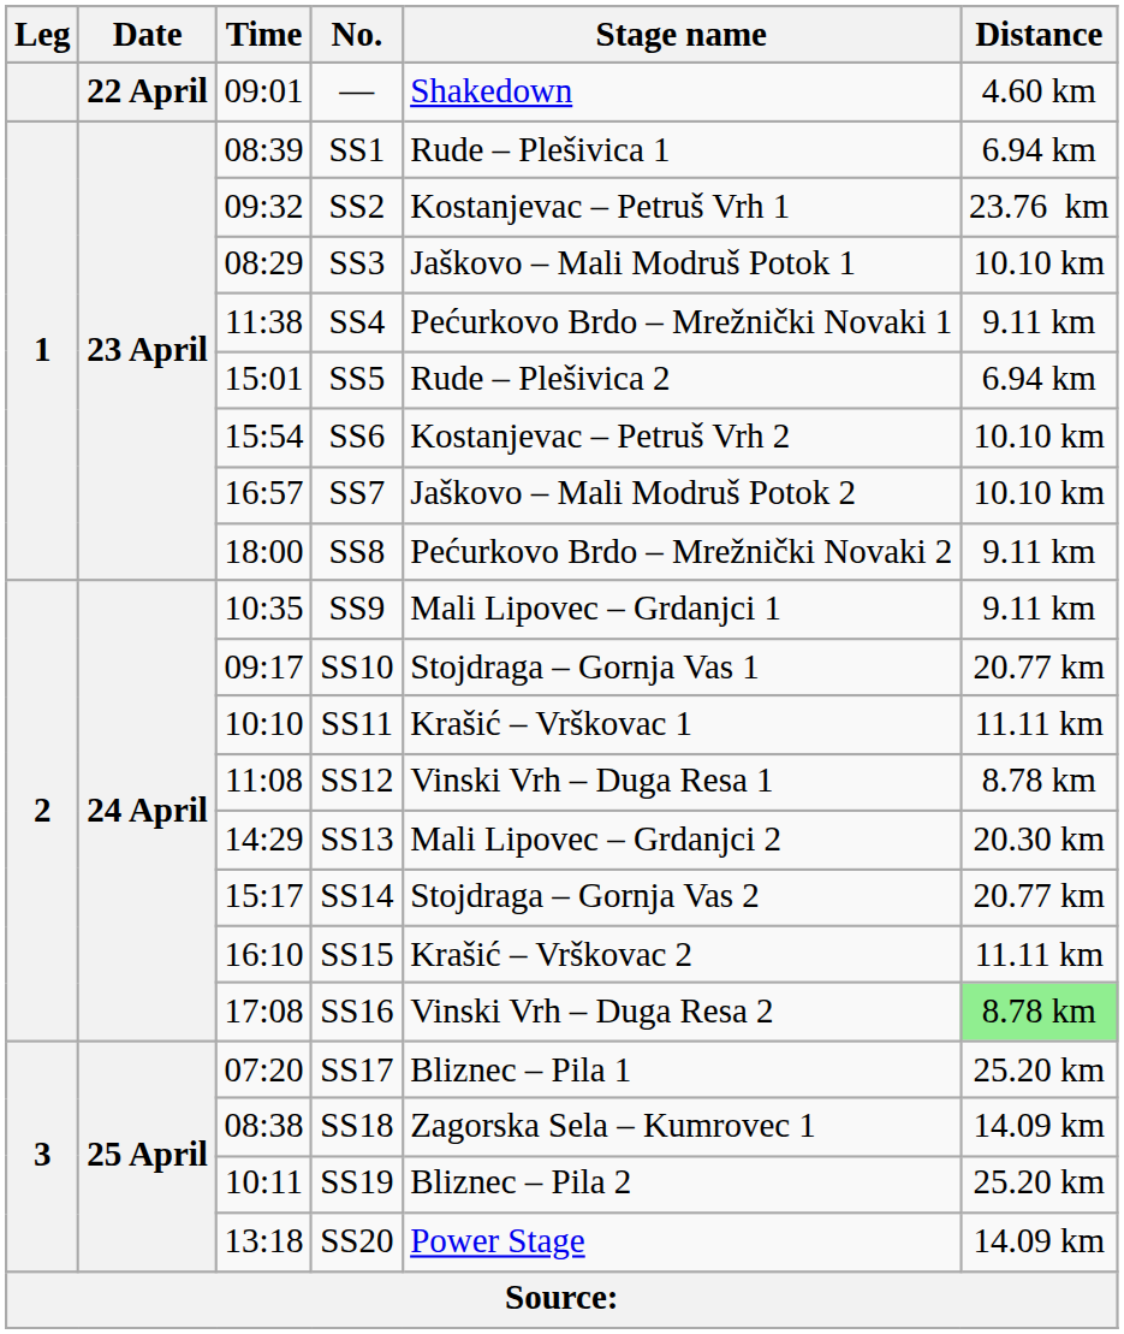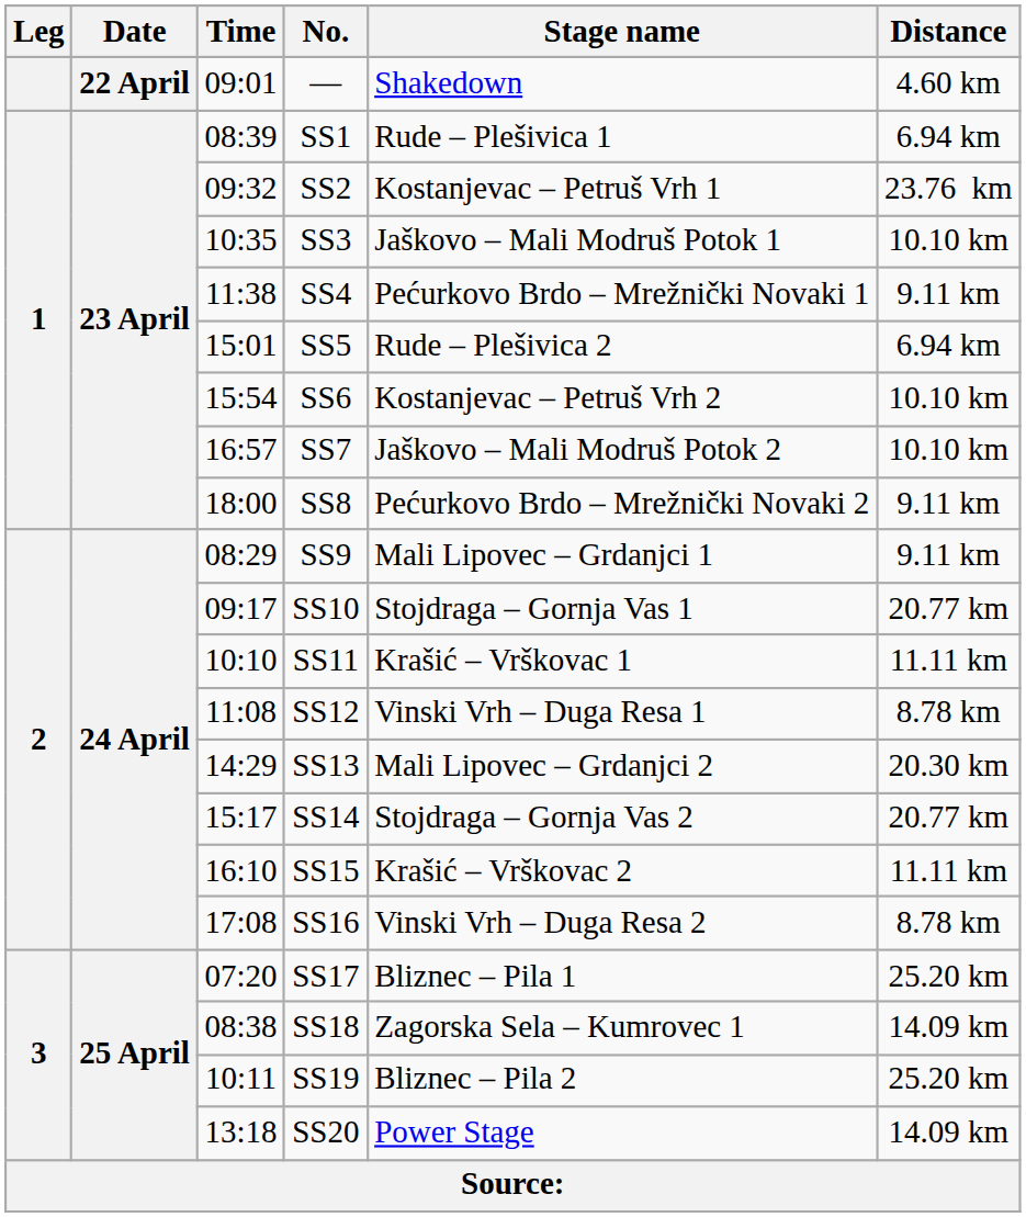 <table class="wikitable" style="font-size: 85%;">
 <tr>
 <th>Leg</th>
 <th>Date</th>
 <th>Time</th>
 <th>No.</th>
 <th>Stage name</th>
 <th>Distance</th>
 </tr>
 <tr>
 <th></th>
 <th>22 April</th>
 <td align="center">09:01</td>
 <td align="center">—</td>
 <td><a href='#'>Shakedown</a></td>
 <td align="center">4.60 km</td>
 </tr>
 <tr>
 <th rowspan="8">1</th>
 <th rowspan="8">23 April</th>
 <td align="center">08:39</td>
 <td align="center">SS1</td>
 <td>Rude – Plešivica 1</td>
 <td align="center">6.94 km</td>
 </tr>
 <tr>
 <td align="center">09:32</td>
 <td align="center">SS2</td>
 <td>Kostanjevac – Petruš Vrh 1</td>
 <td align="center">23.76  km</td>
 </tr>
 <tr>
-<td align="center">08:29</td>
+<td align="center">10:35</td>
 <td align="center">SS3</td>
 <td>Jaškovo – Mali Modruš Potok 1</td>
 <td align="center">10.10 km</td>
 </tr>
 <tr>
 <td align="center">11:38</td>
 <td align="center">SS4</td>
 <td>Pećurkovo Brdo – Mrežnički Novaki 1</td>
 <td align="center">9.11 km</td>
 </tr>
 <tr>
 <td align="center">15:01</td>
 <td align="center">SS5</td>
 <td>Rude – Plešivica 2</td>
 <td align="center">6.94 km</td>
 </tr>
 <tr>
 <td align="center">15:54</td>
 <td align="center">SS6</td>
 <td>Kostanjevac – Petruš Vrh 2</td>
 <td align="center">10.10 km</td>
 </tr>
 <tr>
 <td align="center">16:57</td>
 <td align="center">SS7</td>
 <td>Jaškovo – Mali Modruš Potok 2</td>
 <td align="center">10.10 km</td>
 </tr>
 <tr>
 <td align="center">18:00</td>
 <td align="center">SS8</td>
 <td>Pećurkovo Brdo – Mrežnički Novaki 2</td>
 <td align="center">9.11 km</td>
 </tr>
 <tr>
 <th rowspan="8">2</th>
 <th rowspan="8">24 April</th>
-<td align="center">10:35</td>
+<td align="center">08:29</td>
 <td align="center">SS9</td>
 <td>Mali Lipovec – Grdanjci 1</td>
 <td align="center">9.11 km</td>
 </tr>
 <tr>
 <td align="center">09:17</td>
 <td align="center">SS10</td>
 <td>Stojdraga – Gornja Vas 1</td>
 <td align="center">20.77 km</td>
 </tr>
 <tr>
 <td align="center">10:10</td>
 <td align="center">SS11</td>
 <td>Krašić – Vrškovac 1</td>
 <td align="center">11.11 km</td>
 </tr>
 <tr>
 <td align="center">11:08</td>
 <td align="center">SS12</td>
 <td>Vinski Vrh – Duga Resa 1</td>
 <td align="center">8.78 km</td>
 </tr>
 <tr>
 <td align="center">14:29</td>
 <td align="center">SS13</td>
 <td>Mali Lipovec – Grdanjci 2</td>
 <td align="center">20.30 km</td>
 </tr>
 <tr>
 <td align="center">15:17</td>
 <td align="center">SS14</td>
 <td>Stojdraga – Gornja Vas 2</td>
 <td align="center">20.77 km</td>
 </tr>
 <tr>
 <td align="center">16:10</td>
 <td align="center">SS15</td>
 <td>Krašić – Vrškovac 2</td>
 <td align="center">11.11 km</td>
 </tr>
 <tr>
 <td align="center">17:08</td>
 <td align="center">SS16</td>
 <td>Vinski Vrh – Duga Resa 2</td>
-<td align="center" style="background: lightgreen;">8.78 km</td>
+<td align="center">8.78 km</td>
 </tr>
 <tr>
 <th rowspan="4">3</th>
 <th rowspan="4">25 April</th>
 <td align="center">07:20</td>
 <td align="center">SS17</td>
 <td>Bliznec – Pila 1</td>
 <td align="center">25.20 km</td>
 </tr>
 <tr>
 <td align="center">08:38</td>
 <td align="center">SS18</td>
 <td>Zagorska Sela – Kumrovec 1</td>
 <td align="center">14.09 km</td>
 </tr>
 <tr>
 <td align="center">10:11</td>
 <td align="center">SS19</td>
 <td>Bliznec – Pila 2</td>
 <td align="center">25.20 km</td>
 </tr>
 <tr>
 <td align="center">13:18</td>
 <td align="center">SS20</td>
 <td><a href='#'>Power Stage</a></td>
 <td align="center">14.09 km</td>
 </tr>
 <tr>
 <th colspan="6">Source:</th>
 </tr>
 <tr>
 </tr>
 </table>
